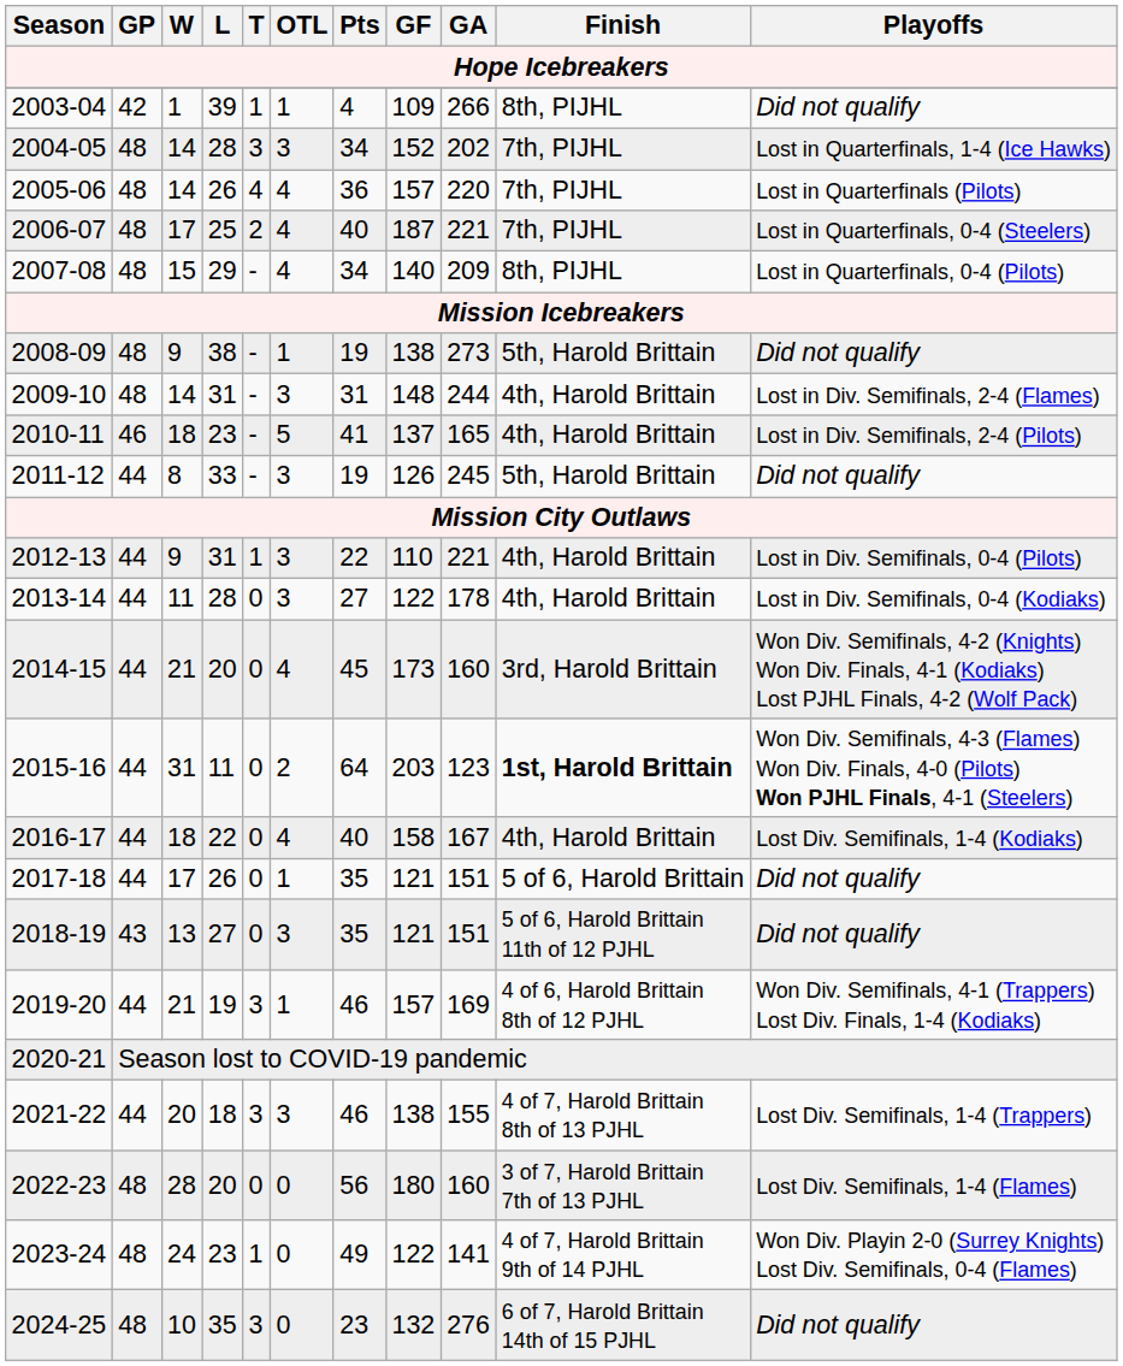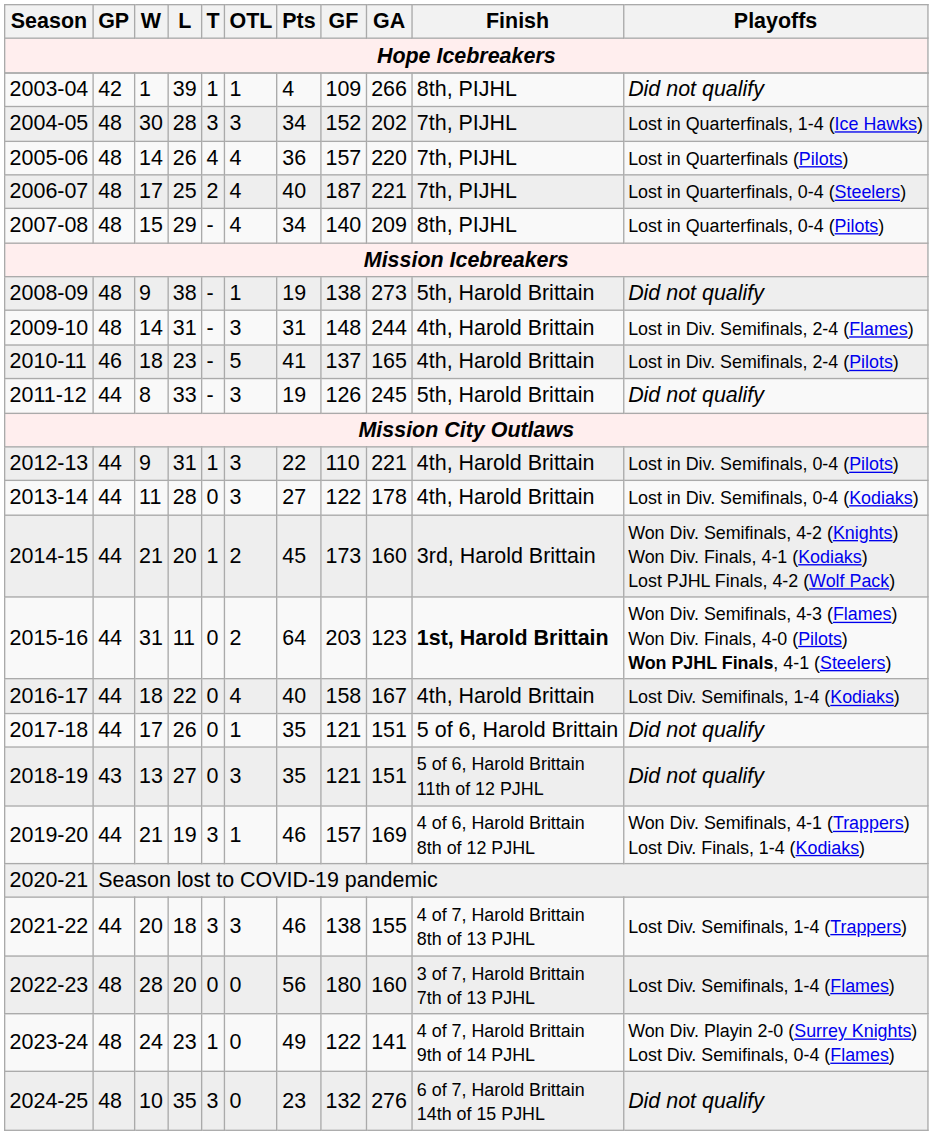 <table class="wikitable">
 <tr>
 <th>Season</th>
 <th>GP</th>
 <th>W</th>
 <th>L</th>
 <th>T</th>
 <th>OTL</th>
 <th>Pts</th>
 <th>GF</th>
 <th>GA</th>
 <th>Finish</th>
 <th>Playoffs</th>
 </tr>
 <tr align="center"  bgcolor="#ffeeee">
 <td colspan="11"><strong><em>Hope Icebreakers</em></strong></td>
 </tr>
 <tr style="background:#eee;">
 </tr>
 <tr>
 <td>2003-04</td>
 <td>42</td>
 <td>1</td>
 <td>39</td>
 <td>1</td>
 <td>1</td>
 <td>4</td>
 <td>109</td>
 <td>266</td>
 <td>8th, PIJHL</td>
 <td><em>Did not qualify</em></td>
 </tr>
 <tr style="background:#eee;">
 <td>2004-05</td>
 <td>48</td>
-<td>14</td>
+<td>30</td>
 <td>28</td>
 <td>3</td>
 <td>3</td>
 <td>34</td>
 <td>152</td>
 <td>202</td>
 <td>7th, PIJHL</td>
 <td><small>Lost in Quarterfinals, 1-4 (<a href='#'>Ice Hawks</a>)</small></td>
 </tr>
 <tr>
 <td>2005-06</td>
 <td>48</td>
 <td>14</td>
 <td>26</td>
 <td>4</td>
 <td>4</td>
 <td>36</td>
 <td>157</td>
 <td>220</td>
 <td>7th, PIJHL</td>
 <td><small>Lost in Quarterfinals (<a href='#'>Pilots</a>)</small></td>
 </tr>
 <tr style="background:#eee;">
 <td>2006-07</td>
 <td>48</td>
 <td>17</td>
 <td>25</td>
 <td>2</td>
 <td>4</td>
 <td>40</td>
 <td>187</td>
 <td>221</td>
 <td>7th, PIJHL</td>
 <td><small>Lost in Quarterfinals, 0-4 (<a href='#'>Steelers</a>)</small></td>
 </tr>
 <tr>
 <td>2007-08</td>
 <td>48</td>
 <td>15</td>
 <td>29</td>
 <td>-</td>
 <td>4</td>
 <td>34</td>
 <td>140</td>
 <td>209</td>
 <td>8th, PIJHL</td>
 <td><small>Lost in Quarterfinals, 0-4 (<a href='#'>Pilots</a>)</small></td>
 </tr>
 <tr align="center"  bgcolor="#ffeeee">
 <td colspan="11"><strong><em>Mission Icebreakers</em></strong></td>
 </tr>
 <tr style="background:#eee;">
 <td>2008-09</td>
 <td>48</td>
 <td>9</td>
 <td>38</td>
 <td>-</td>
 <td>1</td>
 <td>19</td>
 <td>138</td>
 <td>273</td>
 <td>5th, Harold Brittain</td>
 <td><em>Did not qualify</em></td>
 </tr>
 <tr>
 <td>2009-10</td>
 <td>48</td>
 <td>14</td>
 <td>31</td>
 <td>-</td>
 <td>3</td>
 <td>31</td>
 <td>148</td>
 <td>244</td>
 <td>4th, Harold Brittain</td>
 <td><small>Lost in Div. Semifinals, 2-4 (<a href='#'>Flames</a>)</small></td>
 </tr>
 <tr style="background:#eee;">
 <td>2010-11</td>
 <td>46</td>
 <td>18</td>
 <td>23</td>
 <td>-</td>
 <td>5</td>
 <td>41</td>
 <td>137</td>
 <td>165</td>
 <td>4th, Harold Brittain</td>
 <td><small>Lost in Div. Semifinals, 2-4 (<a href='#'>Pilots</a>)</small></td>
 </tr>
 <tr>
 <td>2011-12</td>
 <td>44</td>
 <td>8</td>
 <td>33</td>
 <td>-</td>
 <td>3</td>
 <td>19</td>
 <td>126</td>
 <td>245</td>
 <td>5th, Harold Brittain</td>
 <td><em>Did not qualify</em></td>
 </tr>
 <tr align="center"  bgcolor="#ffeeee">
 <td colspan="11"><strong><em>Mission City Outlaws</em></strong></td>
 </tr>
 <tr style="background:#eee;">
 <td>2012-13</td>
 <td>44</td>
 <td>9</td>
 <td>31</td>
 <td>1</td>
 <td>3</td>
 <td>22</td>
 <td>110</td>
 <td>221</td>
 <td>4th, Harold Brittain</td>
 <td><small>Lost in Div. Semifinals, 0-4 (<a href='#'>Pilots</a>)</small></td>
 </tr>
 <tr>
 <td>2013-14</td>
 <td>44</td>
 <td>11</td>
 <td>28</td>
 <td>0</td>
 <td>3</td>
 <td>27</td>
 <td>122</td>
 <td>178</td>
 <td>4th, Harold Brittain</td>
 <td><small>Lost in Div. Semifinals, 0-4 (<a href='#'>Kodiaks</a>)</small></td>
 </tr>
 <tr style="background:#eee;">
 <td>2014-15</td>
 <td>44</td>
 <td>21</td>
 <td>20</td>
-<td>0</td>
-<td>4</td>
+<td>1</td>
+<td>2</td>
 <td>45</td>
 <td>173</td>
 <td>160</td>
 <td>3rd, Harold Brittain</td>
 <td><small>Won Div. Semifinals, 4-2 (<a href='#'>Knights</a>)<br>Won Div. Finals, 4-1 (<a href='#'>Kodiaks</a>)<br>Lost PJHL Finals, 4-2 (<a href='#'>Wolf Pack</a>)</small></td>
 </tr>
 <tr>
 <td>2015-16</td>
 <td>44</td>
 <td>31</td>
 <td>11</td>
 <td>0</td>
 <td>2</td>
 <td>64</td>
 <td>203</td>
 <td>123</td>
 <td><strong>1st, Harold Brittain</strong></td>
 <td><small>Won Div. Semifinals, 4-3 (<a href='#'>Flames</a>)<br>Won Div. Finals, 4-0 (<a href='#'>Pilots</a>)<br><strong>Won PJHL Finals</strong>, 4-1 (<a href='#'>Steelers</a>)</small></td>
 </tr>
 <tr style="background:#eee;">
 <td>2016-17</td>
 <td>44</td>
 <td>18</td>
 <td>22</td>
 <td>0</td>
 <td>4</td>
 <td>40</td>
 <td>158</td>
 <td>167</td>
 <td>4th, Harold Brittain</td>
 <td><small>Lost Div. Semifinals, 1-4 (<a href='#'>Kodiaks</a>)</small></td>
 </tr>
 <tr>
 <td>2017-18</td>
 <td>44</td>
 <td>17</td>
 <td>26</td>
 <td>0</td>
 <td>1</td>
 <td>35</td>
 <td>121</td>
 <td>151</td>
 <td>5 of 6, Harold Brittain</td>
 <td><em>Did not qualify</em></td>
 </tr>
 <tr style="background:#eee;">
 <td>2018-19</td>
 <td>43</td>
 <td>13</td>
 <td>27</td>
 <td>0</td>
 <td>3</td>
 <td>35</td>
 <td>121</td>
 <td>151</td>
 <td><small>5 of 6, Harold Brittain<br>11th of 12 PJHL </small></td>
 <td><em>Did not qualify</em></td>
 </tr>
 <tr>
 <td>2019-20</td>
 <td>44</td>
 <td>21</td>
 <td>19</td>
 <td>3</td>
 <td>1</td>
 <td>46</td>
 <td>157</td>
 <td>169</td>
 <td><small>4 of 6, Harold Brittain<br>8th of 12 PJHL </small></td>
 <td><small>Won Div. Semifinals, 4-1 (<a href='#'>Trappers</a>)<br>Lost Div. Finals, 1-4 (<a href='#'>Kodiaks</a>)</small></td>
 </tr>
 <tr style="background:#eee;">
 <td>2020-21</td>
 <td colspan="10">Season lost to COVID-19 pandemic</td>
 </tr>
 <tr>
 <td>2021-22</td>
 <td>44</td>
 <td>20</td>
 <td>18</td>
 <td>3</td>
 <td>3</td>
 <td>46</td>
 <td>138</td>
 <td>155</td>
 <td><small>4 of 7, Harold Brittain<br>8th of 13 PJHL </small></td>
 <td><small>Lost Div. Semifinals, 1-4 (<a href='#'>Trappers</a>)</small></td>
 </tr>
 <tr style="background:#eee;">
 <td>2022-23</td>
 <td>48</td>
 <td>28</td>
 <td>20</td>
 <td>0</td>
 <td>0</td>
 <td>56</td>
 <td>180</td>
 <td>160</td>
 <td><small>3 of 7, Harold Brittain<br>7th of 13 PJHL </small></td>
 <td><small>Lost Div. Semifinals, 1-4 (<a href='#'>Flames</a>)</small></td>
 </tr>
 <tr>
 <td>2023-24</td>
 <td>48</td>
 <td>24</td>
 <td>23</td>
 <td>1</td>
 <td>0</td>
 <td>49</td>
 <td>122</td>
 <td>141</td>
 <td><small>4 of 7, Harold Brittain<br>9th of 14 PJHL </small></td>
 <td><small>Won Div. Playin 2-0 (<a href='#'>Surrey Knights</a>)<br>Lost Div. Semifinals, 0-4 (<a href='#'>Flames</a>)</small></td>
 </tr>
 <tr style="background:#eee;">
 <td>2024-25</td>
 <td>48</td>
 <td>10</td>
 <td>35</td>
 <td>3</td>
 <td>0</td>
 <td>23</td>
 <td>132</td>
 <td>276</td>
 <td><small>6 of 7, Harold Brittain<br>14th of 15 PJHL </small></td>
 <td><em>Did not qualify</em></td>
 </tr>
 </table>
